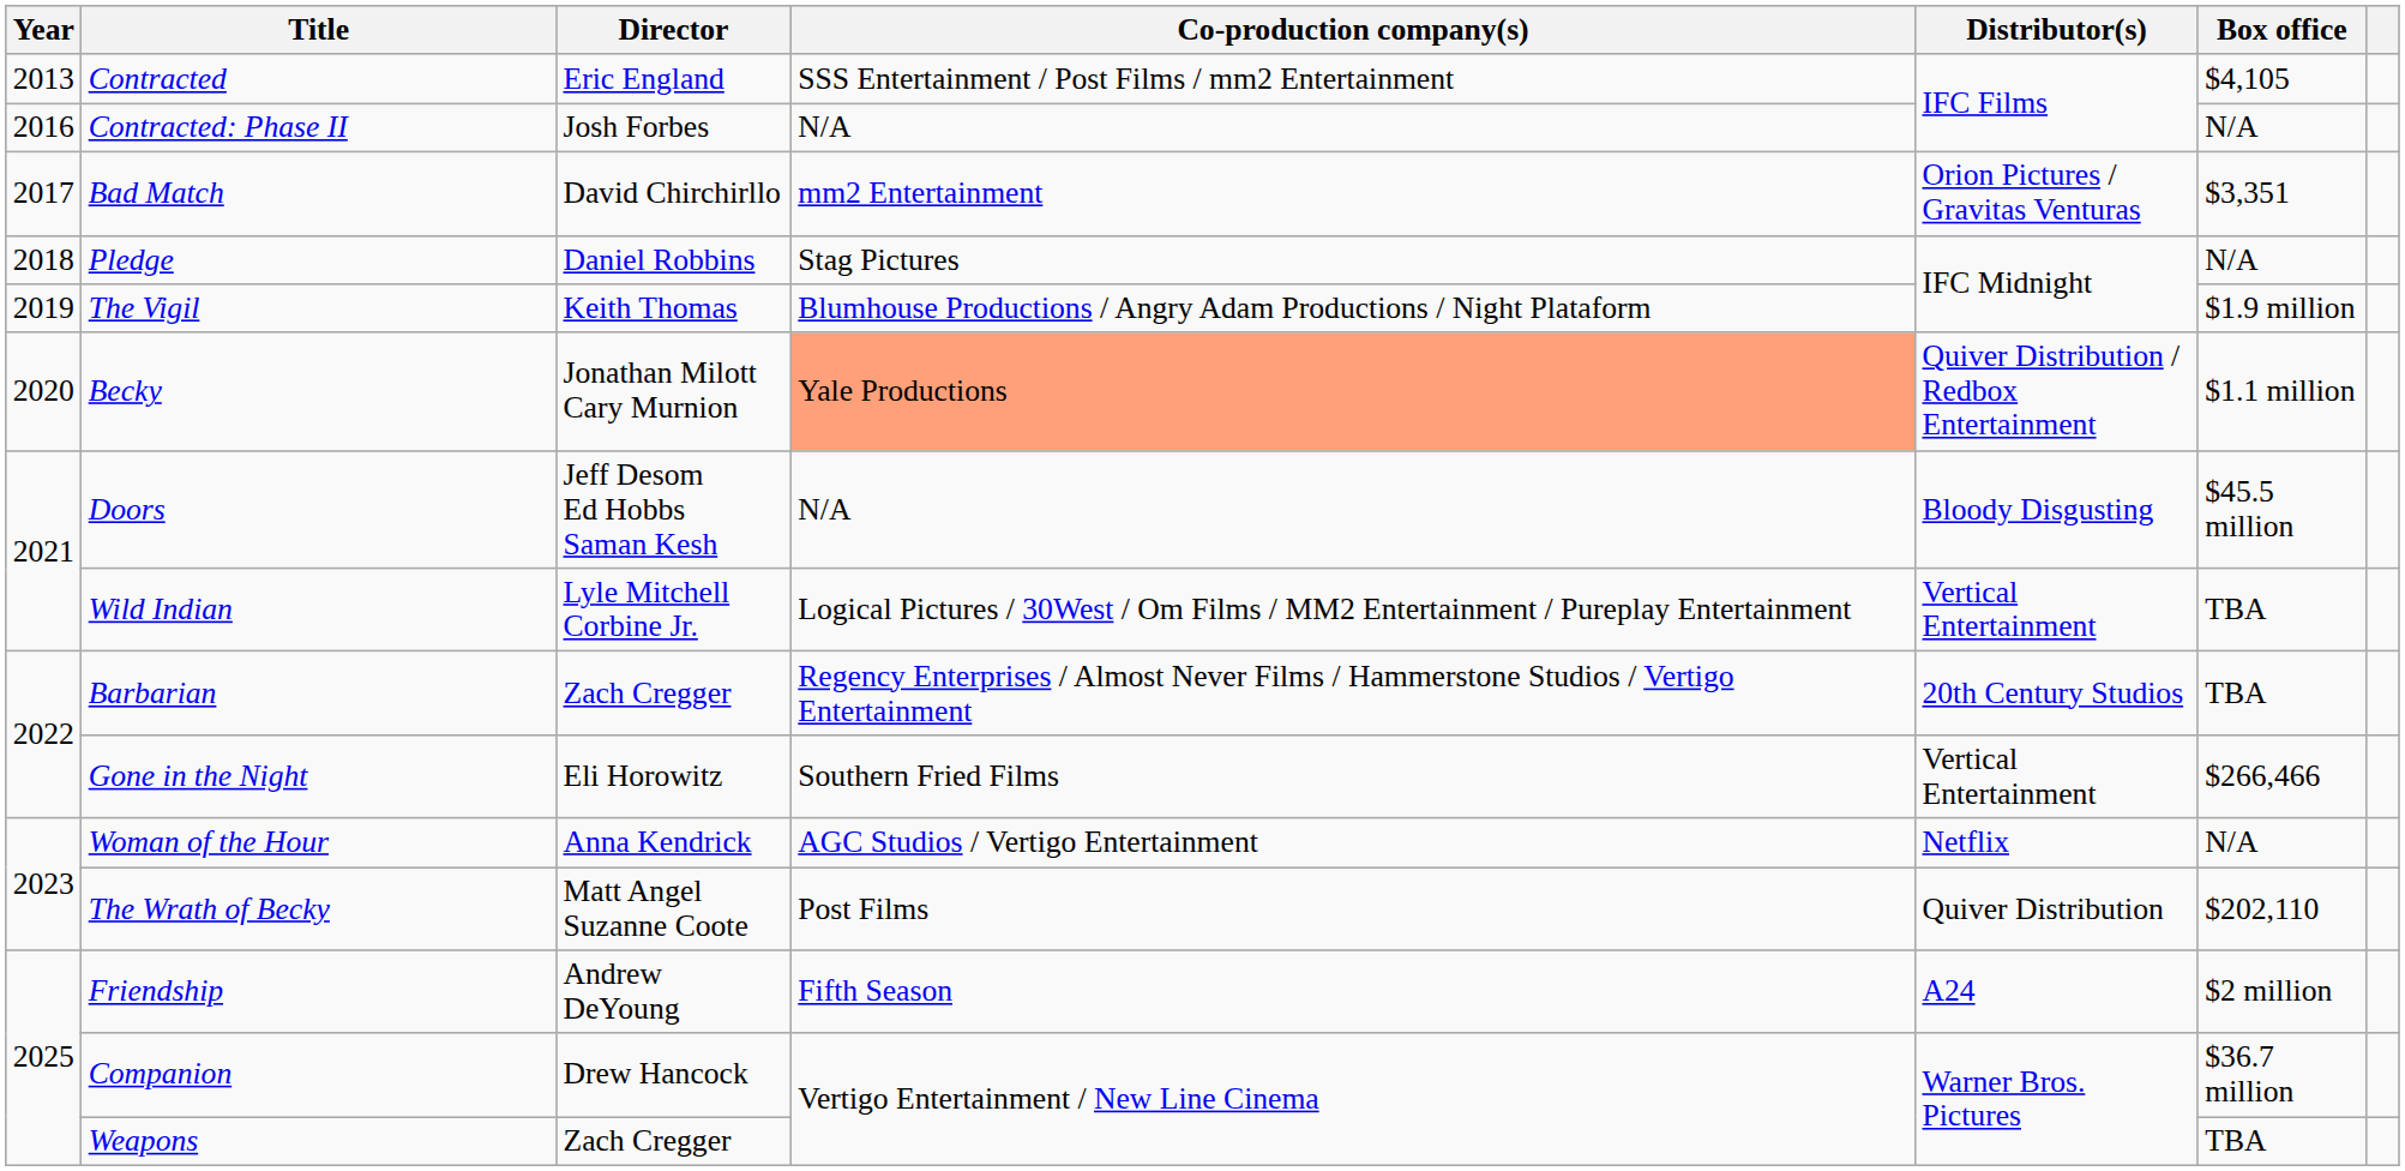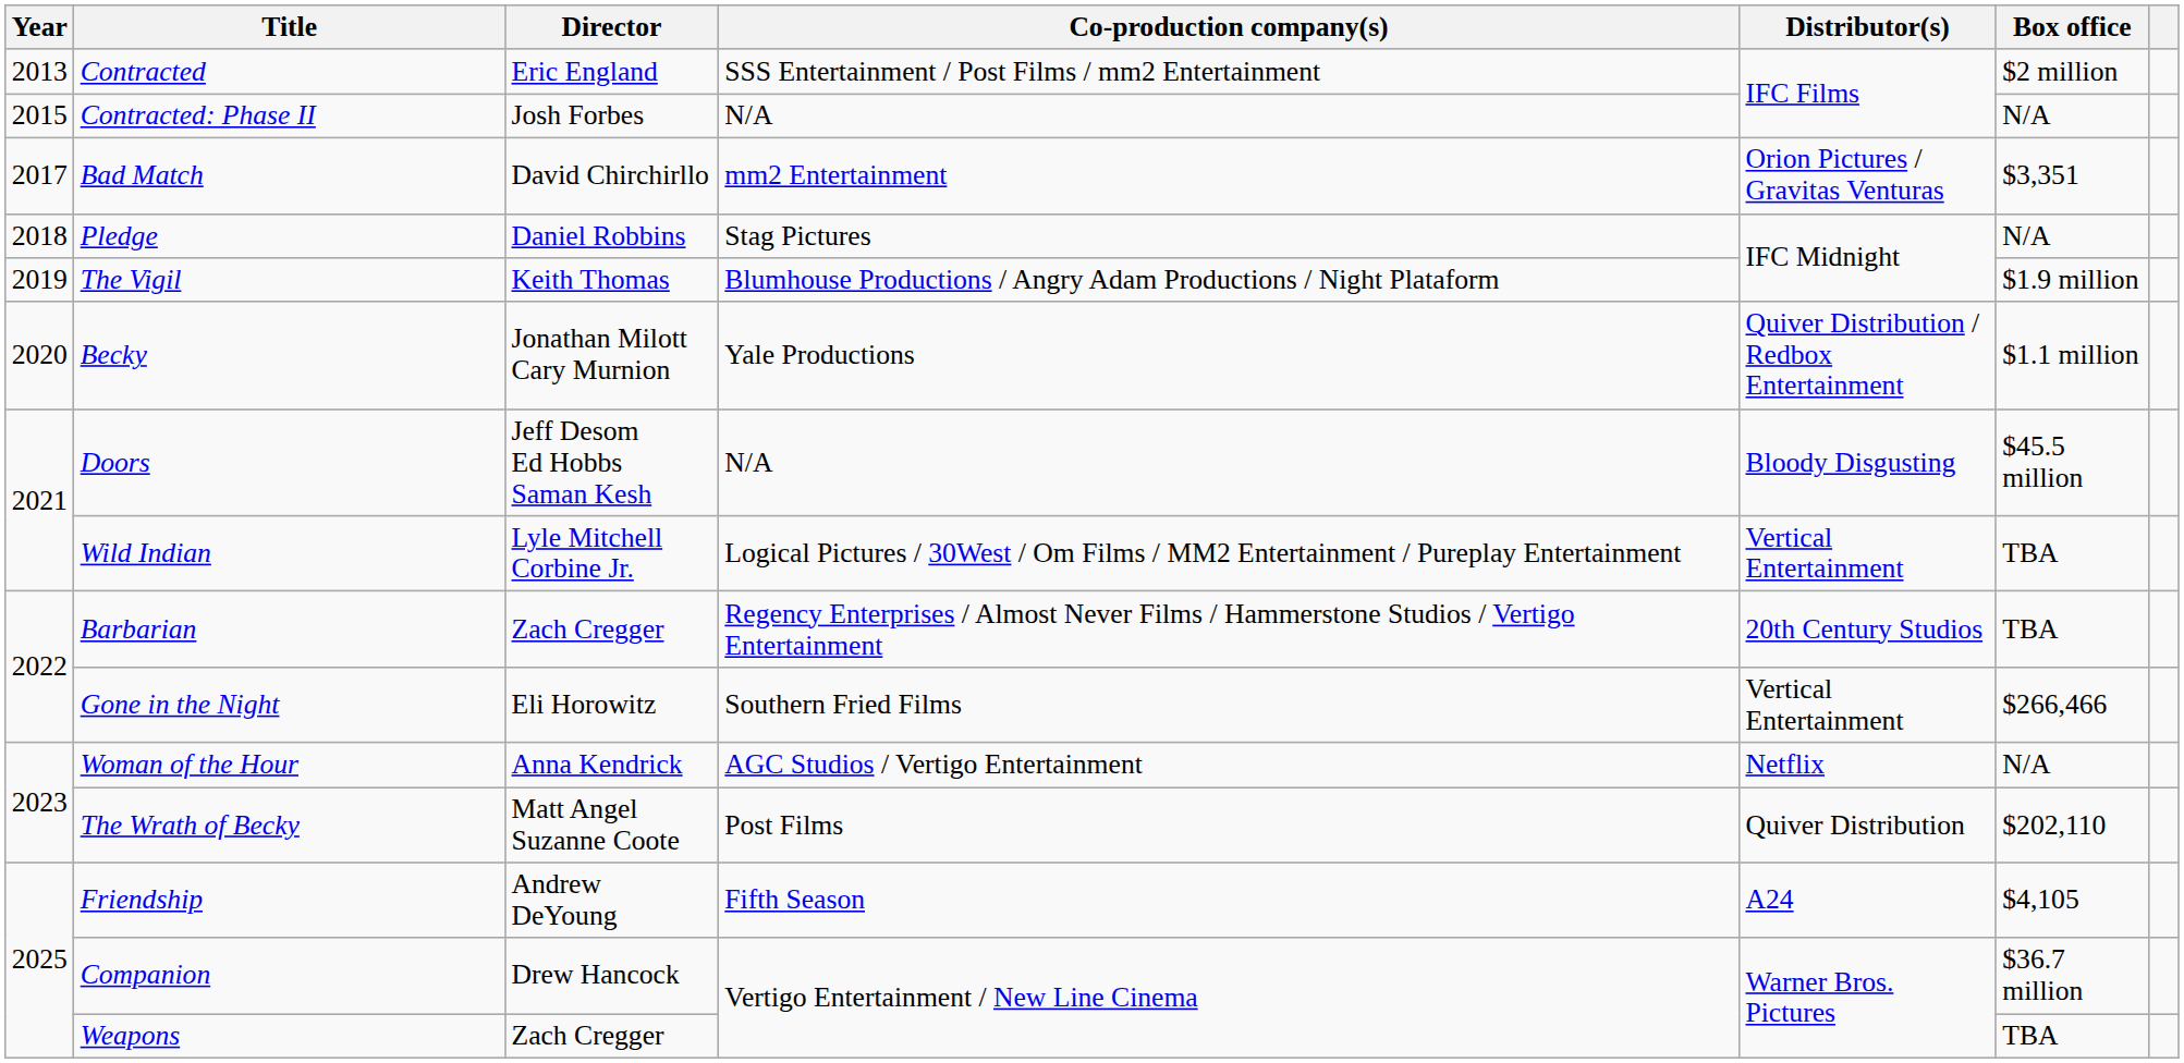 <table class="wikitable sortable">
 <tr>
 <th width="30">Year</th>
 <th width="240">Title</th>
 <th width="115">Director</th>
 <th>Co-production company(s)</th>
 <th width="140">Distributor(s)</th>
 <th width="80">Box office</th>
 <th class="unsortable" width="10"></th>
 </tr>
 <tr>
 <td>2013</td>
 <td><a href='#'><em>Contracted</em></a></td>
 <td><a href='#'>Eric England</a></td>
 <td>SSS Entertainment / Post Films / mm2 Entertainment</td>
 <td rowspan="2"><a href='#'>IFC Films</a></td>
-<td>$4,105</td>
+<td>$2 million</td>
 <td></td>
 </tr>
 <tr>
-<td>2016</td>
+<td>2015</td>
 <td><em><a href='#'>Contracted: Phase II</a></em></td>
 <td>Josh Forbes</td>
 <td>N/A</td>
 <td>N/A</td>
 <td></td>
 </tr>
 <tr>
 <td>2017</td>
 <td><em><a href='#'>Bad Match</a></em></td>
 <td>David Chirchirllo</td>
 <td><a href='#'>mm2 Entertainment</a></td>
 <td><a href='#'>Orion Pictures</a> / <a href='#'>Gravitas Venturas</a></td>
 <td>$3,351</td>
 <td></td>
 </tr>
 <tr>
 <td>2018</td>
 <td><em><a href='#'>Pledge</a></em></td>
 <td><a href='#'>Daniel Robbins</a></td>
 <td>Stag Pictures</td>
 <td rowspan="2">IFC Midnight</td>
 <td>N/A</td>
 <td></td>
 </tr>
 <tr>
 <td>2019</td>
 <td><em><a href='#'>The Vigil</a></em></td>
 <td><a href='#'>Keith Thomas</a></td>
 <td><a href='#'>Blumhouse Productions</a> / Angry Adam Productions / Night Plataform</td>
 <td>$1.9 million</td>
 <td></td>
 </tr>
 <tr>
 <td>2020</td>
 <td><em><a href='#'>Becky</a></em></td>
 <td>Jonathan Milott<br>Cary Murnion</td>
-<td style="background: lightsalmon;">Yale Productions</td>
+<td>Yale Productions</td>
 <td><a href='#'>Quiver Distribution</a> / <a href='#'>Redbox Entertainment</a></td>
 <td>$1.1 million</td>
 <td></td>
 </tr>
 <tr>
 <td rowspan="2">2021</td>
 <td><em><a href='#'>Doors</a></em></td>
 <td>Jeff Desom<br>Ed Hobbs<br><a href='#'>Saman Kesh</a></td>
 <td>N/A</td>
 <td><a href='#'>Bloody Disgusting</a></td>
 <td>$45.5 million</td>
 <td></td>
 </tr>
 <tr>
 <td><em><a href='#'>Wild Indian</a></em></td>
 <td><a href='#'>Lyle Mitchell Corbine Jr.</a></td>
 <td>Logical Pictures / <a href='#'>30West</a> / Om Films / MM2 Entertainment / Pureplay Entertainment</td>
 <td><a href='#'>Vertical Entertainment</a></td>
 <td>TBA</td>
 <td></td>
 </tr>
 <tr>
 <td rowspan="2">2022</td>
 <td><em><a href='#'>Barbarian</a></em></td>
 <td><a href='#'>Zach Cregger</a></td>
 <td><a href='#'>Regency Enterprises</a> / Almost Never Films / Hammerstone Studios / <a href='#'>Vertigo Entertainment</a></td>
 <td><a href='#'>20th Century Studios</a></td>
 <td>TBA</td>
 <td></td>
 </tr>
 <tr>
 <td><em><a href='#'>Gone in the Night</a></em></td>
 <td>Eli Horowitz</td>
 <td>Southern Fried Films</td>
 <td>Vertical Entertainment</td>
 <td>$266,466</td>
 <td></td>
 </tr>
 <tr>
 <td rowspan="2">2023</td>
 <td><em><a href='#'>Woman of the Hour</a></em></td>
 <td><a href='#'>Anna Kendrick</a></td>
 <td><a href='#'>AGC Studios</a> / Vertigo Entertainment</td>
 <td><a href='#'>Netflix</a></td>
 <td>N/A</td>
 <td></td>
 </tr>
 <tr>
 <td><em><a href='#'>The Wrath of Becky</a></em></td>
 <td>Matt Angel<br>Suzanne Coote</td>
 <td>Post Films</td>
 <td>Quiver Distribution</td>
 <td>$202,110</td>
 <td></td>
 </tr>
 <tr>
 <td rowspan="3">2025</td>
 <td><em><a href='#'>Friendship</a></em></td>
 <td>Andrew DeYoung</td>
 <td><a href='#'>Fifth Season</a></td>
 <td><a href='#'>A24</a></td>
-<td>$2 million</td>
+<td>$4,105</td>
 <td></td>
 </tr>
 <tr>
 <td><em><a href='#'>Companion</a></em></td>
 <td>Drew Hancock</td>
 <td rowspan="2">Vertigo Entertainment / <a href='#'>New Line Cinema</a></td>
 <td rowspan="2"><a href='#'>Warner Bros. Pictures</a></td>
 <td>$36.7 million</td>
 <td></td>
 </tr>
 <tr>
 <td><em><a href='#'>Weapons</a></em></td>
 <td>Zach Cregger</td>
 <td>TBA</td>
 <td></td>
 </tr>
 </table>
